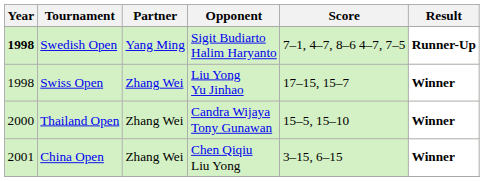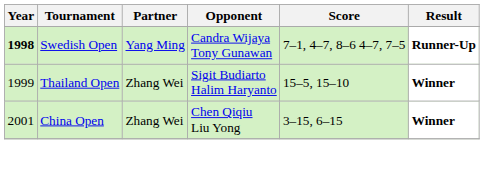 <table class="sortable wikitable" style="font-size: 90%;">
 <tr>
 <th>Year</th>
 <th>Tournament</th>
 <th>Partner</th>
 <th>Opponent</th>
 <th>Score</th>
 <th>Result</th>
 </tr>
 <tr>
 </tr>
 <tr style="background:#D4F1C5">
 <td align="center"><strong>1998</strong></td>
 <td align="left"><a href='#'>Swedish Open</a></td>
 <td align="left"> <a href='#'>Yang Ming</a></td>
-<td align="left"> <a href='#'>Sigit Budiarto</a> <br>  <a href='#'>Halim Haryanto</a></td>
+<td align="left"> <a href='#'>Candra Wijaya</a> <br>  <a href='#'>Tony Gunawan</a></td>
 <td align="left">7–1, 4–7, 8–6 4–7, 7–5</td>
 <td style="text-align:left; background: white"> <strong>Runner-Up</strong></td>
 </tr>
 <tr style="background:#D4F1C5">
-<td align="center">1998</td>
-<td align="left"><a href='#'>Swiss Open</a></td>
-<td align="left"> <a href='#'>Zhang Wei</a></td>
-<td align="left"> <a href='#'>Liu Yong</a> <br>  <a href='#'>Yu Jinhao</a></td>
-<td align="left">17–15, 15–7</td>
-<td style="text-align:left; background:white"> <strong>Winner</strong></td>
-</tr>
-<tr style="background:#D4F1C5">
-<td align="center">2000</td>
+<td align="center">1999</td>
 <td align="left"><a href='#'>Thailand Open</a></td>
 <td align="left"> Zhang Wei</td>
-<td align="left"> <a href='#'>Candra Wijaya</a> <br>  <a href='#'>Tony Gunawan</a></td>
+<td align="left"> <a href='#'>Sigit Budiarto</a> <br>  <a href='#'>Halim Haryanto</a></td>
 <td align="left">15–5, 15–10</td>
 <td style="text-align:left; background:white"> <strong>Winner</strong></td>
 </tr>
 <tr style="background:#D4F1C5">
 <td align="center">2001</td>
 <td align="left"><a href='#'>China Open</a></td>
 <td align="left"> Zhang Wei</td>
 <td align="left"> <a href='#'>Chen Qiqiu</a> <br>  Liu Yong</td>
 <td align="left">3–15, 6–15</td>
 <td style="text-align:left; background:white"> <strong>Winner</strong></td>
 </tr>
 <tr>
 </tr>
 </table>
